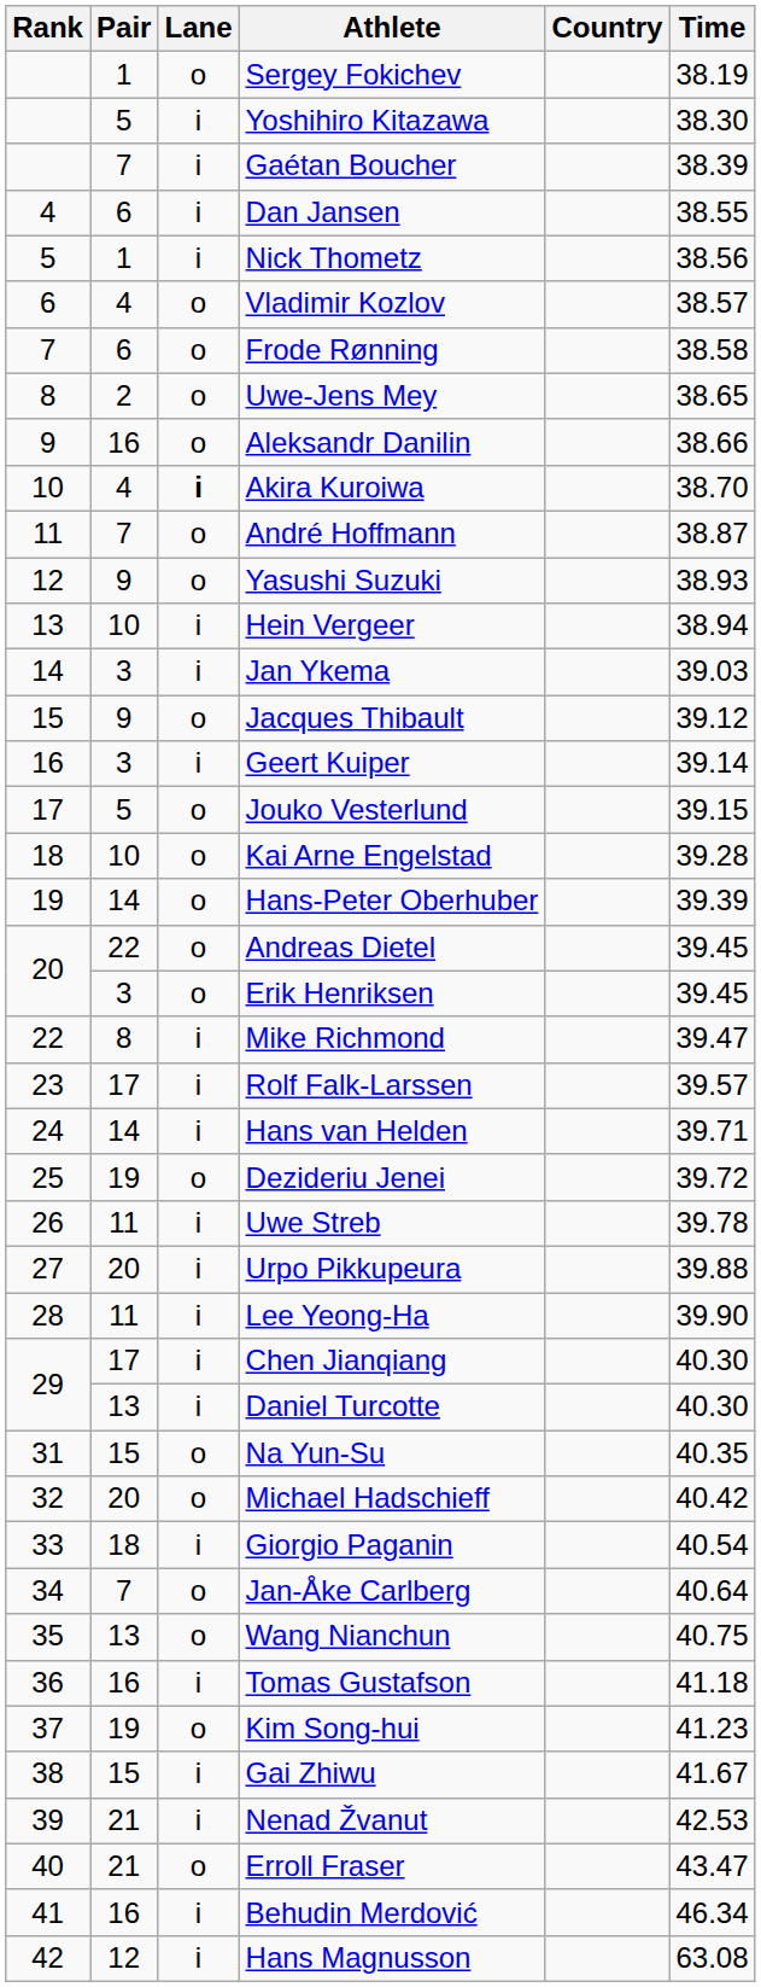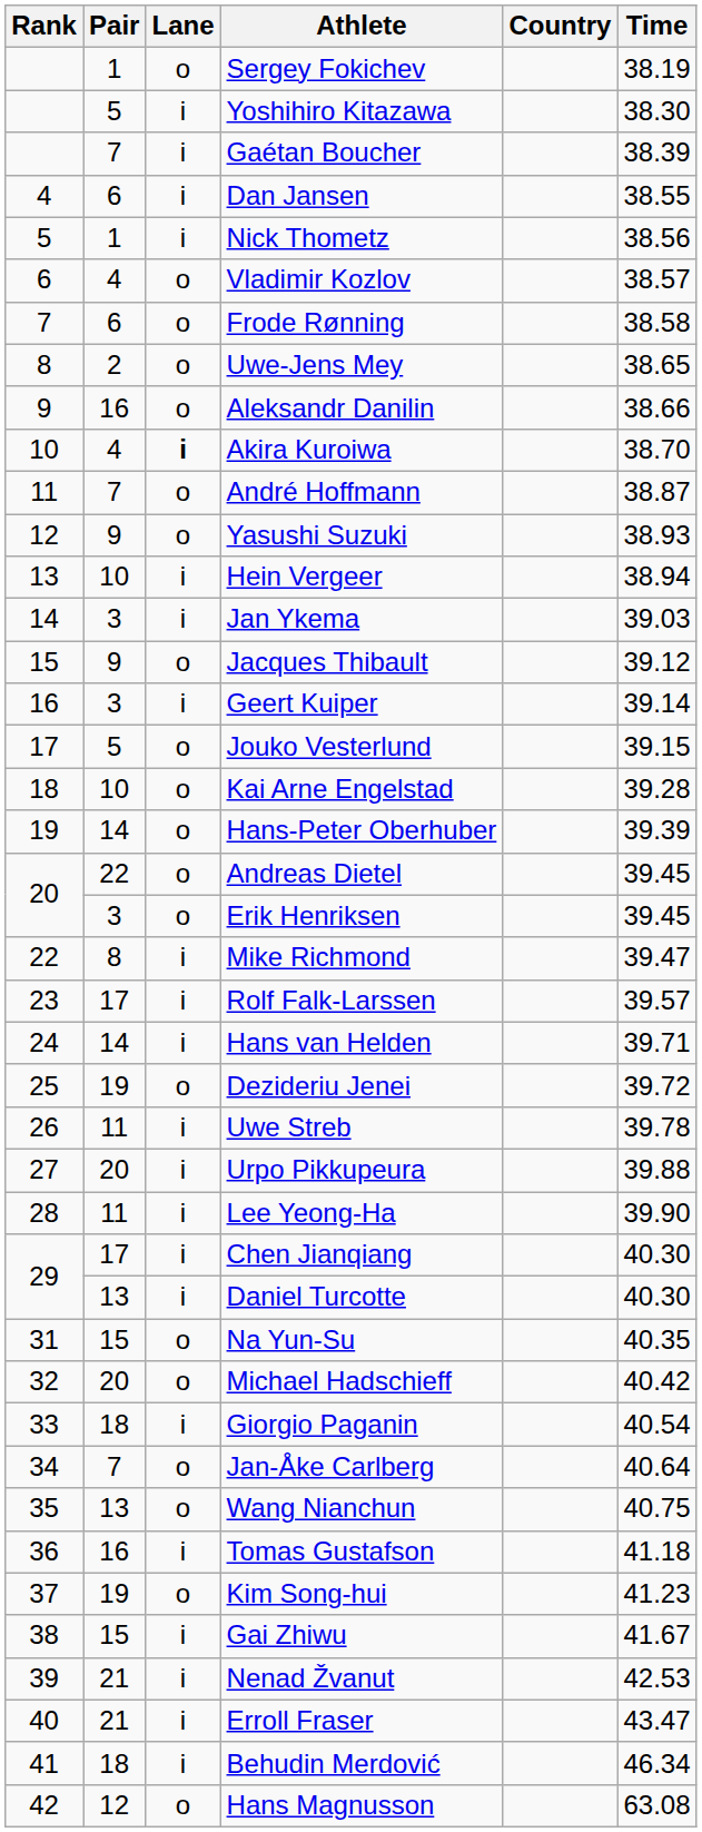 <table class="wikitable sortable" style="text-align:center">
 <tr>
 <th>Rank</th>
 <th>Pair</th>
 <th>Lane</th>
 <th>Athlete</th>
 <th>Country</th>
 <th>Time</th>
 </tr>
 <tr>
 <td></td>
 <td>1</td>
 <td>o</td>
 <td align=left><a href='#'>Sergey Fokichev</a></td>
 <td align=left></td>
 <td>38.19</td>
 </tr>
 <tr>
 <td></td>
 <td>5</td>
 <td>i</td>
 <td align=left><a href='#'>Yoshihiro Kitazawa</a></td>
 <td align=left></td>
 <td>38.30</td>
 </tr>
 <tr>
 <td></td>
 <td>7</td>
 <td>i</td>
 <td align=left><a href='#'>Gaétan Boucher</a></td>
 <td align=left></td>
 <td>38.39</td>
 </tr>
 <tr>
 <td>4</td>
 <td>6</td>
 <td>i</td>
 <td align=left><a href='#'>Dan Jansen</a></td>
 <td align=left></td>
 <td>38.55</td>
 </tr>
 <tr>
 <td>5</td>
 <td>1</td>
 <td>i</td>
 <td align=left><a href='#'>Nick Thometz</a></td>
 <td align=left></td>
 <td>38.56</td>
 </tr>
 <tr>
 <td>6</td>
 <td>4</td>
 <td>o</td>
 <td align=left><a href='#'>Vladimir Kozlov</a></td>
 <td align=left></td>
 <td>38.57</td>
 </tr>
 <tr>
 <td>7</td>
 <td>6</td>
 <td>o</td>
 <td align=left><a href='#'>Frode Rønning</a></td>
 <td align=left></td>
 <td>38.58</td>
 </tr>
 <tr>
 <td>8</td>
 <td>2</td>
 <td>o</td>
 <td align=left><a href='#'>Uwe-Jens Mey</a></td>
 <td align=left></td>
 <td>38.65</td>
 </tr>
 <tr>
 <td>9</td>
 <td>16</td>
 <td>o</td>
 <td align=left><a href='#'>Aleksandr Danilin</a></td>
 <td align=left></td>
 <td>38.66</td>
 </tr>
 <tr>
 <td>10</td>
 <td>4</td>
 <td><strong>i</strong></td>
 <td align=left><a href='#'>Akira Kuroiwa</a></td>
 <td align=left></td>
 <td>38.70</td>
 </tr>
 <tr>
 <td>11</td>
 <td>7</td>
 <td>o</td>
 <td align=left><a href='#'>André Hoffmann</a></td>
 <td align=left></td>
 <td>38.87</td>
 </tr>
 <tr>
 <td>12</td>
 <td>9</td>
 <td>o</td>
 <td align=left><a href='#'>Yasushi Suzuki</a></td>
 <td align=left></td>
 <td>38.93</td>
 </tr>
 <tr>
 <td>13</td>
 <td>10</td>
 <td>i</td>
 <td align=left><a href='#'>Hein Vergeer</a></td>
 <td align=left></td>
 <td>38.94</td>
 </tr>
 <tr>
 <td>14</td>
 <td>3</td>
 <td>i</td>
 <td align=left><a href='#'>Jan Ykema</a></td>
 <td align=left></td>
 <td>39.03</td>
 </tr>
 <tr>
 <td>15</td>
 <td>9</td>
 <td>o</td>
 <td align=left><a href='#'>Jacques Thibault</a></td>
 <td align=left></td>
 <td>39.12</td>
 </tr>
 <tr>
 <td>16</td>
 <td>3</td>
 <td>i</td>
 <td align=left><a href='#'>Geert Kuiper</a></td>
 <td align=left></td>
 <td>39.14</td>
 </tr>
 <tr>
 <td>17</td>
 <td>5</td>
 <td>o</td>
 <td align=left><a href='#'>Jouko Vesterlund</a></td>
 <td align=left></td>
 <td>39.15</td>
 </tr>
 <tr>
 <td>18</td>
 <td>10</td>
 <td>o</td>
 <td align=left><a href='#'>Kai Arne Engelstad</a></td>
 <td align=left></td>
 <td>39.28</td>
 </tr>
 <tr>
 <td>19</td>
 <td>14</td>
 <td>o</td>
 <td align=left><a href='#'>Hans-Peter Oberhuber</a></td>
 <td align=left></td>
 <td>39.39</td>
 </tr>
 <tr>
 <td rowspan=2>20</td>
 <td>22</td>
 <td>o</td>
 <td align=left><a href='#'>Andreas Dietel</a></td>
 <td align=left></td>
 <td>39.45</td>
 </tr>
 <tr>
 <td>3</td>
 <td>o</td>
 <td align=left><a href='#'>Erik Henriksen</a></td>
 <td align=left></td>
 <td>39.45</td>
 </tr>
 <tr>
 <td>22</td>
 <td>8</td>
 <td>i</td>
 <td align=left><a href='#'>Mike Richmond</a></td>
 <td align=left></td>
 <td>39.47</td>
 </tr>
 <tr>
 <td>23</td>
 <td>17</td>
 <td>i</td>
 <td align=left><a href='#'>Rolf Falk-Larssen</a></td>
 <td align=left></td>
 <td>39.57</td>
 </tr>
 <tr>
 <td>24</td>
 <td>14</td>
 <td>i</td>
 <td align=left><a href='#'>Hans van Helden</a></td>
 <td align=left></td>
 <td>39.71</td>
 </tr>
 <tr>
 <td>25</td>
 <td>19</td>
 <td>o</td>
 <td align=left><a href='#'>Dezideriu Jenei</a></td>
 <td align=left></td>
 <td>39.72</td>
 </tr>
 <tr>
 <td>26</td>
 <td>11</td>
 <td>i</td>
 <td align=left><a href='#'>Uwe Streb</a></td>
 <td align=left></td>
 <td>39.78</td>
 </tr>
 <tr>
 <td>27</td>
 <td>20</td>
 <td>i</td>
 <td align=left><a href='#'>Urpo Pikkupeura</a></td>
 <td align=left></td>
 <td>39.88</td>
 </tr>
 <tr>
 <td>28</td>
 <td>11</td>
 <td>i</td>
 <td align=left><a href='#'>Lee Yeong-Ha</a></td>
 <td align=left></td>
 <td>39.90</td>
 </tr>
 <tr>
 <td rowspan=2>29</td>
 <td>17</td>
 <td>i</td>
 <td align=left><a href='#'>Chen Jianqiang</a></td>
 <td align=left></td>
 <td>40.30</td>
 </tr>
 <tr>
 <td>13</td>
 <td>i</td>
 <td align=left><a href='#'>Daniel Turcotte</a></td>
 <td align=left></td>
 <td>40.30</td>
 </tr>
 <tr>
 <td>31</td>
 <td>15</td>
 <td>o</td>
 <td align=left><a href='#'>Na Yun-Su</a></td>
 <td align=left></td>
 <td>40.35</td>
 </tr>
 <tr>
 <td>32</td>
 <td>20</td>
 <td>o</td>
 <td align=left><a href='#'>Michael Hadschieff</a></td>
 <td align=left></td>
 <td>40.42</td>
 </tr>
 <tr>
 <td>33</td>
 <td>18</td>
 <td>i</td>
 <td align=left><a href='#'>Giorgio Paganin</a></td>
 <td align=left></td>
 <td>40.54</td>
 </tr>
 <tr>
 <td>34</td>
 <td>7</td>
 <td>o</td>
 <td align=left><a href='#'>Jan-Åke Carlberg</a></td>
 <td align=left></td>
 <td>40.64</td>
 </tr>
 <tr>
 <td>35</td>
 <td>13</td>
 <td>o</td>
 <td align=left><a href='#'>Wang Nianchun</a></td>
 <td align=left></td>
 <td>40.75</td>
 </tr>
 <tr>
 <td>36</td>
 <td>16</td>
 <td>i</td>
 <td align=left><a href='#'>Tomas Gustafson</a></td>
 <td align=left></td>
 <td>41.18</td>
 </tr>
 <tr>
 <td>37</td>
 <td>19</td>
 <td>o</td>
 <td align=left><a href='#'>Kim Song-hui</a></td>
 <td align=left></td>
 <td>41.23</td>
 </tr>
 <tr>
 <td>38</td>
 <td>15</td>
 <td>i</td>
 <td align=left><a href='#'>Gai Zhiwu</a></td>
 <td align=left></td>
 <td>41.67</td>
 </tr>
 <tr>
 <td>39</td>
 <td>21</td>
 <td>i</td>
 <td align=left><a href='#'>Nenad Žvanut</a></td>
 <td align=left></td>
 <td>42.53</td>
 </tr>
 <tr>
 <td>40</td>
 <td>21</td>
-<td>o</td>
+<td>i</td>
 <td align=left><a href='#'>Erroll Fraser</a></td>
 <td align=left></td>
 <td>43.47</td>
 </tr>
 <tr>
 <td>41</td>
-<td>16</td>
+<td>18</td>
 <td>i</td>
 <td align=left><a href='#'>Behudin Merdović</a></td>
 <td align=left></td>
 <td>46.34</td>
 </tr>
 <tr>
 <td>42</td>
 <td>12</td>
-<td>i</td>
+<td>o</td>
 <td align=left><a href='#'>Hans Magnusson</a></td>
 <td align=left></td>
 <td>63.08</td>
 </tr>
 </table>
